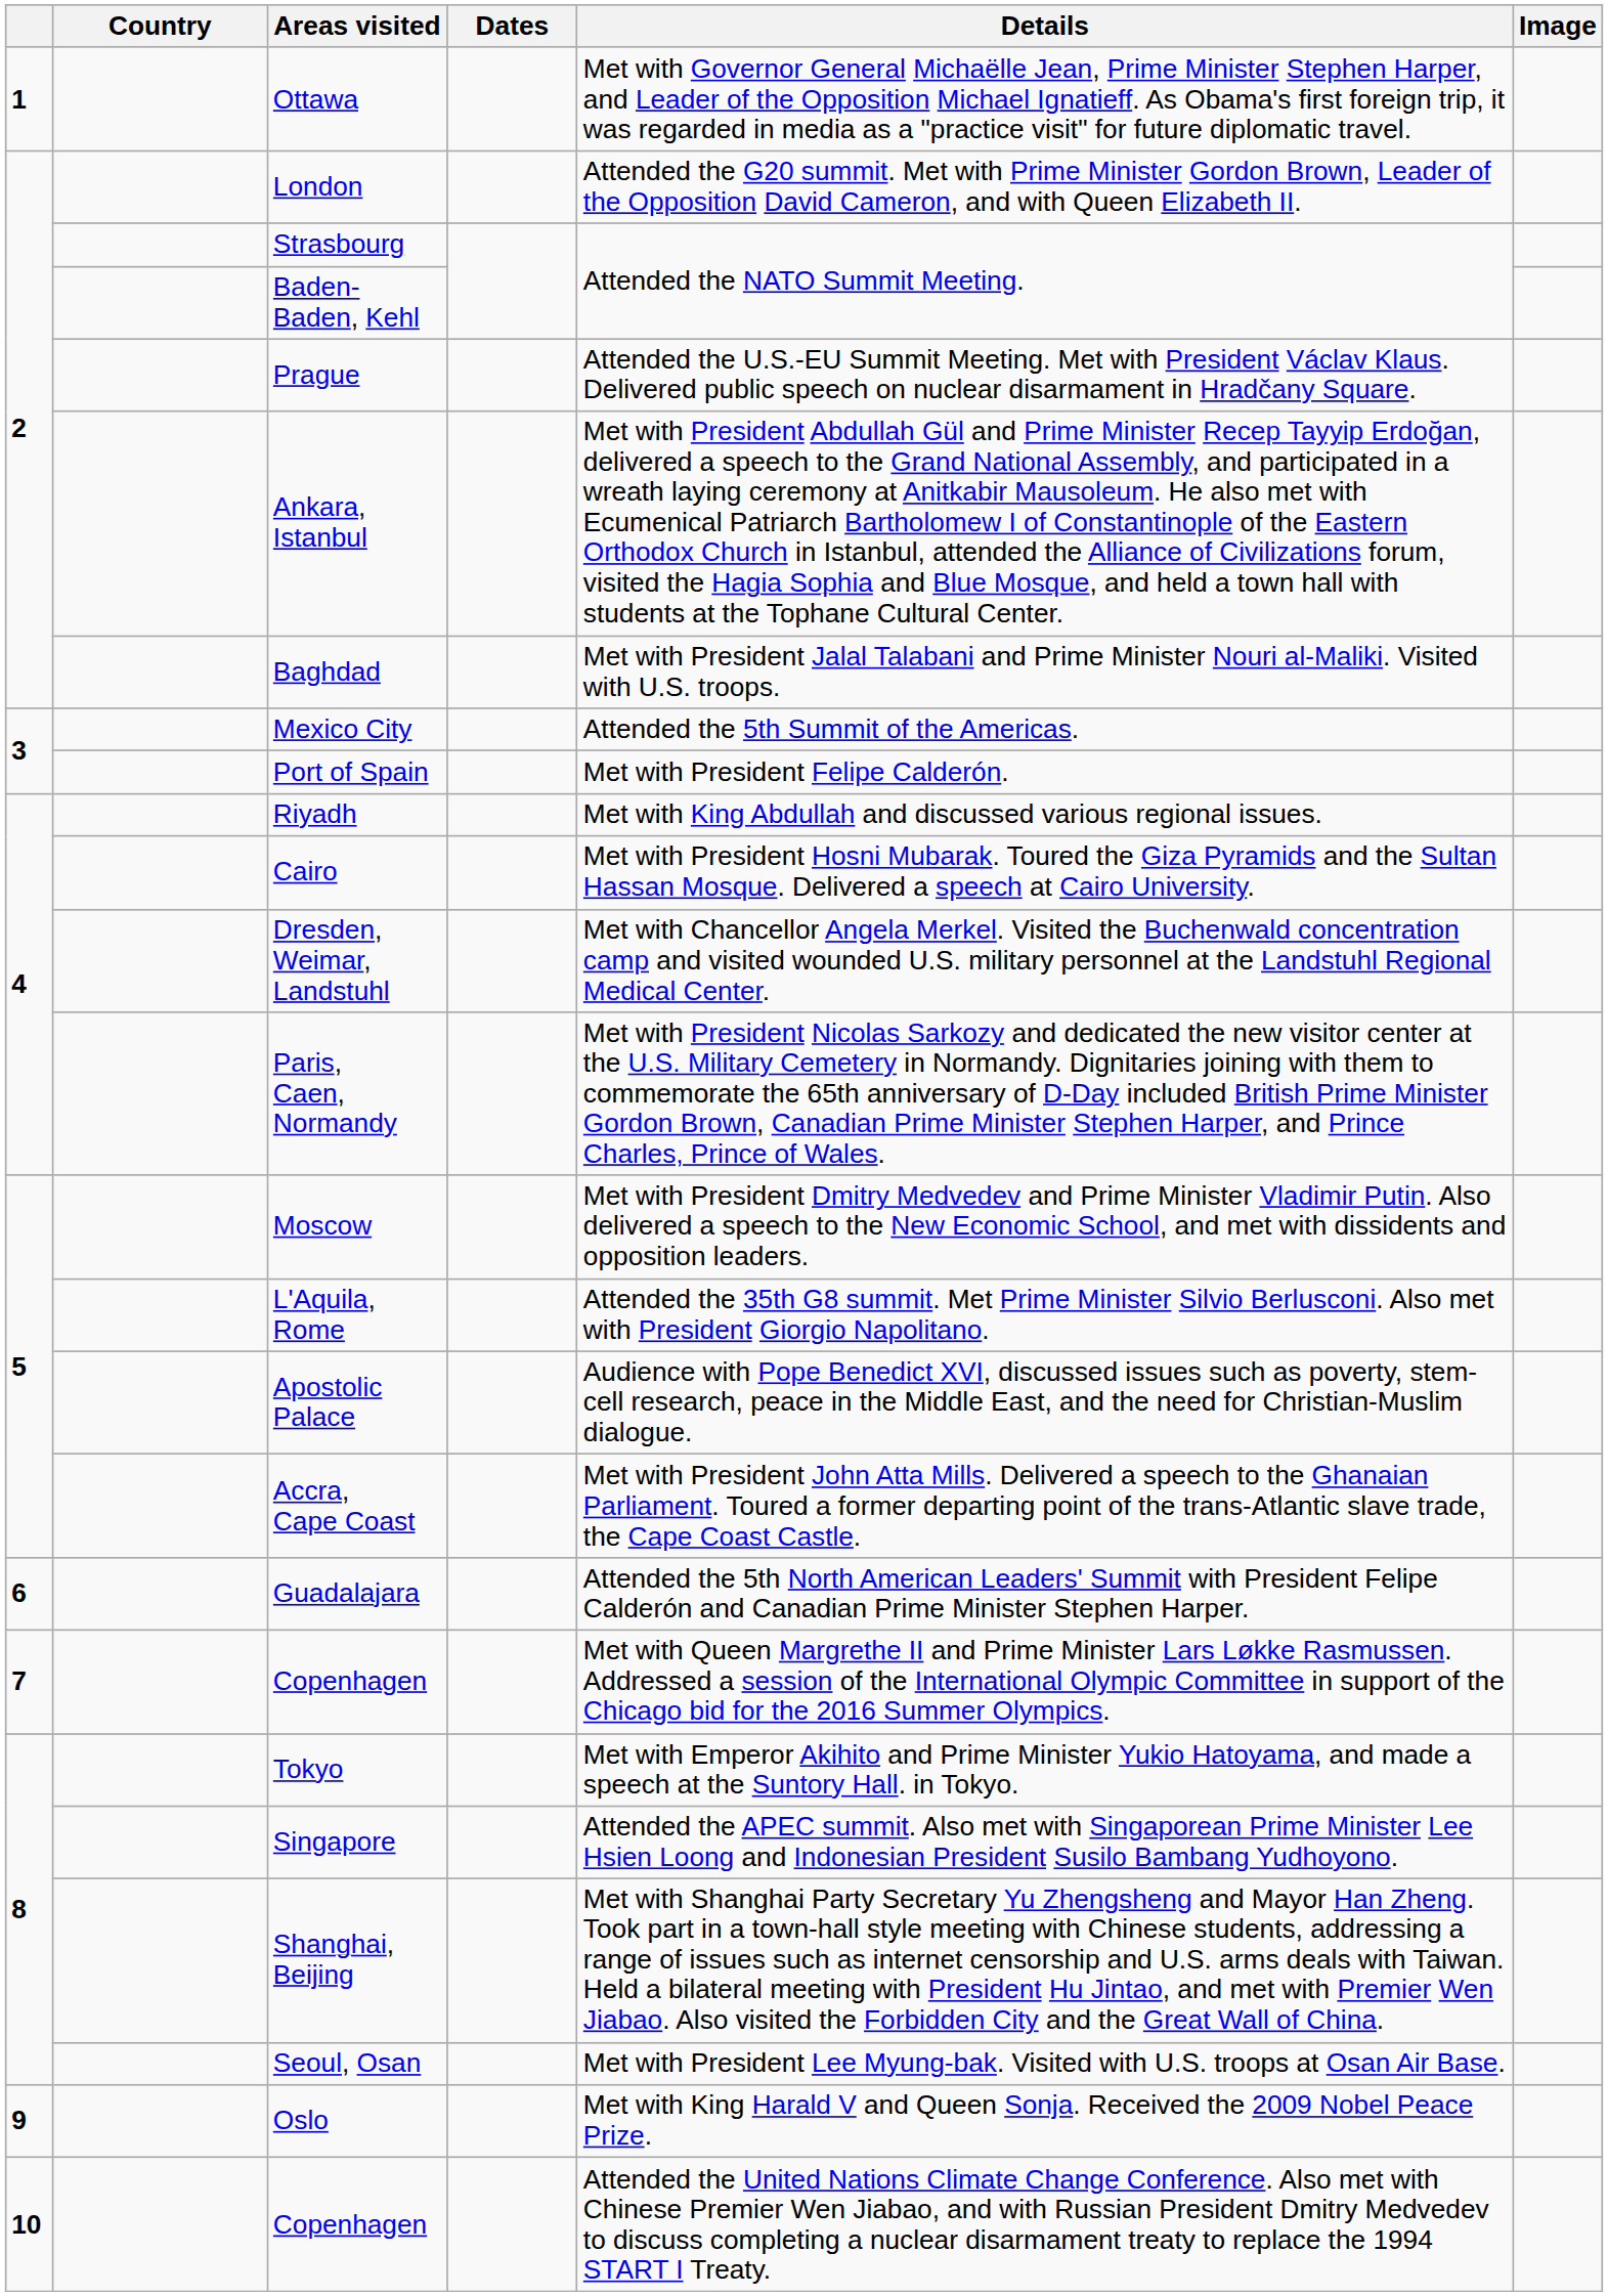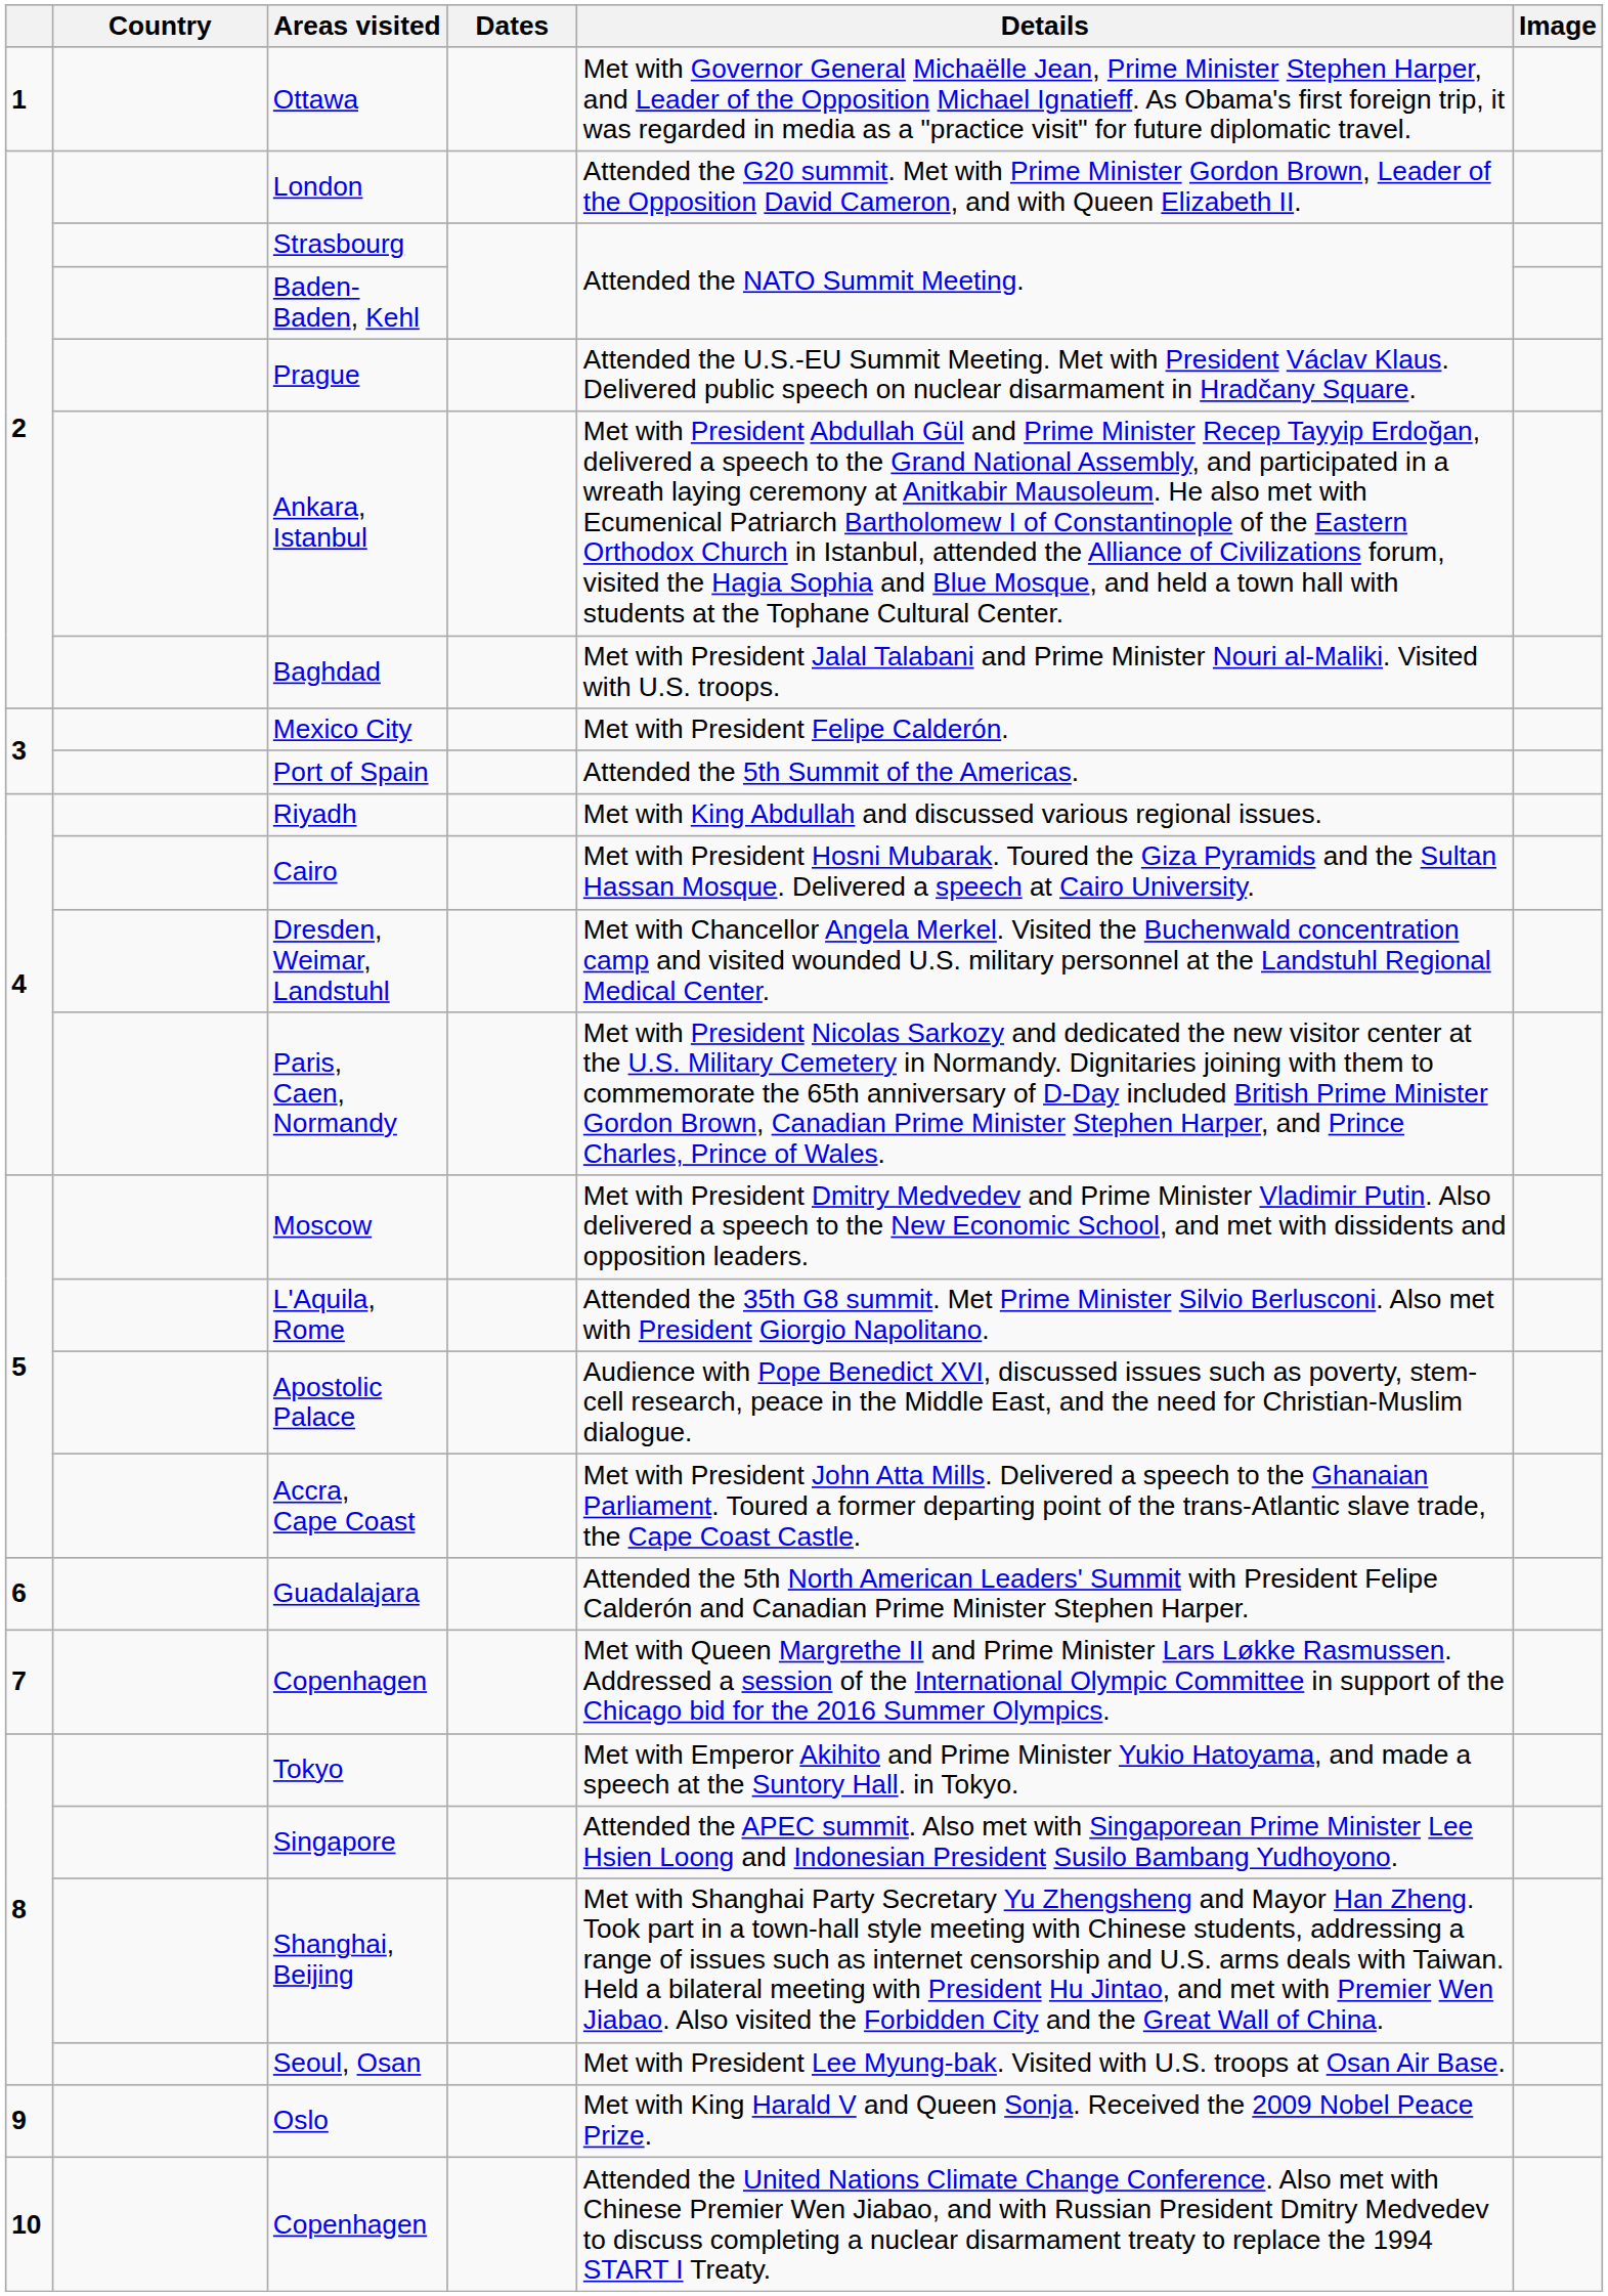 <table class="wikitable sortable" style="margin:1em auto 1em auto;">
 <tr>
 <th style="width: 3%;"></th>
 <th width=120>Country</th>
 <th width=100>Areas visited</th>
 <th width=70>Dates</th>
 <th width=550>Details</th>
 <th>Image</th>
 </tr>
 <tr>
 <td><strong>1</strong></td>
 <td></td>
 <td><a href='#'>Ottawa</a></td>
 <td></td>
 <td>Met with <a href='#'>Governor General</a> <a href='#'>Michaëlle Jean</a>, <a href='#'>Prime Minister</a> <a href='#'>Stephen Harper</a>, and <a href='#'>Leader of the Opposition</a> <a href='#'>Michael Ignatieff</a>. As Obama's first foreign trip, it was regarded in media as a "practice visit" for future diplomatic travel.</td>
 <td></td>
 </tr>
 <tr>
 <td rowspan=6><strong>2</strong></td>
 <td></td>
 <td><a href='#'>London</a></td>
 <td></td>
 <td>Attended the <a href='#'>G20 summit</a>. Met with <a href='#'>Prime Minister</a> <a href='#'>Gordon Brown</a>, <a href='#'>Leader of the Opposition</a> <a href='#'>David Cameron</a>, and with Queen <a href='#'>Elizabeth II</a>.</td>
 <td></td>
 </tr>
 <tr>
 <td></td>
 <td><a href='#'>Strasbourg</a></td>
 <td rowspan=2></td>
 <td rowspan=2>Attended the <a href='#'>NATO Summit Meeting</a>.</td>
 <td></td>
 </tr>
 <tr>
 <td></td>
 <td><a href='#'>Baden-Baden</a>, <a href='#'>Kehl</a></td>
 <td></td>
 </tr>
 <tr>
 <td></td>
 <td><a href='#'>Prague</a></td>
 <td></td>
 <td>Attended the U.S.-EU Summit Meeting. Met with <a href='#'>President</a> <a href='#'>Václav Klaus</a>. Delivered public speech on nuclear disarmament in <a href='#'>Hradčany Square</a>.</td>
 <td></td>
 </tr>
 <tr>
 <td></td>
 <td><a href='#'>Ankara</a>,<br><a href='#'>Istanbul</a></td>
 <td></td>
 <td>Met with <a href='#'>President</a> <a href='#'>Abdullah Gül</a> and <a href='#'>Prime Minister</a> <a href='#'>Recep Tayyip Erdoğan</a>, delivered a speech to the <a href='#'>Grand National Assembly</a>, and participated in a wreath laying ceremony at <a href='#'>Anitkabir Mausoleum</a>. He also met with Ecumenical Patriarch <a href='#'>Bartholomew I of Constantinople</a> of the <a href='#'>Eastern Orthodox Church</a> in Istanbul, attended the <a href='#'>Alliance of Civilizations</a> forum, visited the <a href='#'>Hagia Sophia</a> and <a href='#'>Blue Mosque</a>, and held a town hall with students at the Tophane Cultural Center.</td>
 <td></td>
 </tr>
 <tr>
 <td></td>
 <td><a href='#'>Baghdad</a></td>
 <td></td>
 <td>Met with President <a href='#'>Jalal Talabani</a> and Prime Minister <a href='#'>Nouri al-Maliki</a>. Visited with U.S. troops.</td>
 <td></td>
 </tr>
 <tr>
 <td rowspan=2><strong>3</strong></td>
 <td></td>
 <td><a href='#'>Mexico City</a></td>
 <td></td>
-<td>Attended the <a href='#'>5th Summit of the Americas</a>.</td>
+<td>Met with President <a href='#'>Felipe Calderón</a>.</td>
 <td></td>
 </tr>
 <tr>
 <td></td>
 <td><a href='#'>Port of Spain</a></td>
 <td></td>
-<td>Met with President <a href='#'>Felipe Calderón</a>.</td>
+<td>Attended the <a href='#'>5th Summit of the Americas</a>.</td>
 <td></td>
 </tr>
 <tr>
 <td rowspan=4><strong>4</strong></td>
 <td></td>
 <td><a href='#'>Riyadh</a></td>
 <td></td>
 <td>Met with <a href='#'>King Abdullah</a> and discussed various regional issues.</td>
 <td></td>
 </tr>
 <tr>
 <td></td>
 <td><a href='#'>Cairo</a></td>
 <td></td>
 <td>Met with President <a href='#'>Hosni Mubarak</a>. Toured the <a href='#'>Giza Pyramids</a> and the <a href='#'>Sultan Hassan Mosque</a>. Delivered a <a href='#'>speech</a> at <a href='#'>Cairo University</a>.</td>
 <td></td>
 </tr>
 <tr>
 <td></td>
 <td><a href='#'>Dresden</a>,<br><a href='#'>Weimar</a>,<br><a href='#'>Landstuhl</a></td>
 <td></td>
 <td>Met with Chancellor <a href='#'>Angela Merkel</a>. Visited the <a href='#'>Buchenwald concentration camp</a> and visited wounded U.S. military personnel at the <a href='#'>Landstuhl Regional Medical Center</a>.</td>
 <td></td>
 </tr>
 <tr>
 <td></td>
 <td><a href='#'>Paris</a>,<br><a href='#'>Caen</a>,<br><a href='#'>Normandy</a></td>
 <td></td>
 <td>Met with <a href='#'>President</a> <a href='#'>Nicolas Sarkozy</a> and dedicated the new visitor center at the <a href='#'>U.S. Military Cemetery</a> in Normandy. Dignitaries joining with them to commemorate the 65th anniversary of <a href='#'>D-Day</a> included <a href='#'>British Prime Minister</a> <a href='#'>Gordon Brown</a>, <a href='#'>Canadian Prime Minister</a> <a href='#'>Stephen Harper</a>, and <a href='#'>Prince Charles, Prince of Wales</a>.</td>
 <td></td>
 </tr>
 <tr>
 <td rowspan=4><strong>5</strong></td>
 <td></td>
 <td><a href='#'>Moscow</a></td>
 <td></td>
 <td>Met with President <a href='#'>Dmitry Medvedev</a> and Prime Minister <a href='#'>Vladimir Putin</a>. Also delivered a speech to the <a href='#'>New Economic School</a>, and met with dissidents and opposition leaders.</td>
 <td></td>
 </tr>
 <tr>
 <td></td>
 <td><a href='#'>L'Aquila</a>,<br><a href='#'>Rome</a></td>
 <td></td>
 <td>Attended the <a href='#'>35th G8 summit</a>. Met <a href='#'>Prime Minister</a> <a href='#'>Silvio Berlusconi</a>. Also met with <a href='#'>President</a> <a href='#'>Giorgio Napolitano</a>.</td>
 <td></td>
 </tr>
 <tr>
 <td></td>
 <td><a href='#'>Apostolic Palace</a></td>
 <td></td>
 <td>Audience with <a href='#'>Pope Benedict XVI</a>, discussed issues such as poverty, stem-cell research, peace in the Middle East, and the need for Christian-Muslim dialogue.</td>
 <td></td>
 </tr>
 <tr>
 <td></td>
 <td><a href='#'>Accra</a>,<br><a href='#'>Cape Coast</a></td>
 <td></td>
 <td>Met with President <a href='#'>John Atta Mills</a>. Delivered a speech to the <a href='#'>Ghanaian Parliament</a>. Toured a former departing point of the trans-Atlantic slave trade, the <a href='#'>Cape Coast Castle</a>.</td>
 <td></td>
 </tr>
 <tr>
 <td><strong>6</strong></td>
 <td></td>
 <td><a href='#'>Guadalajara</a></td>
 <td></td>
 <td>Attended the 5th <a href='#'>North American Leaders' Summit</a> with President Felipe Calderón and Canadian Prime Minister Stephen Harper.</td>
 <td></td>
 </tr>
 <tr>
 <td><strong>7</strong></td>
 <td></td>
 <td><a href='#'>Copenhagen</a></td>
 <td></td>
 <td>Met with Queen <a href='#'>Margrethe II</a> and Prime Minister <a href='#'>Lars Løkke Rasmussen</a>. Addressed a <a href='#'>session</a> of the <a href='#'>International Olympic Committee</a> in support of the <a href='#'>Chicago bid for the 2016 Summer Olympics</a>.</td>
 <td></td>
 </tr>
 <tr>
 <td rowspan=4><strong>8</strong></td>
 <td></td>
 <td><a href='#'>Tokyo</a></td>
 <td></td>
 <td>Met with Emperor <a href='#'>Akihito</a> and Prime Minister <a href='#'>Yukio Hatoyama</a>, and made a speech at the <a href='#'>Suntory Hall</a>. in Tokyo.</td>
 <td></td>
 </tr>
 <tr>
 <td></td>
 <td><a href='#'>Singapore</a></td>
 <td></td>
 <td>Attended the <a href='#'>APEC summit</a>. Also met with <a href='#'>Singaporean Prime Minister</a> <a href='#'>Lee Hsien Loong</a> and <a href='#'>Indonesian President</a> <a href='#'>Susilo Bambang Yudhoyono</a>.</td>
 <td></td>
 </tr>
 <tr>
 <td></td>
 <td><a href='#'>Shanghai</a>,<br><a href='#'>Beijing</a></td>
 <td></td>
 <td>Met with Shanghai Party Secretary <a href='#'>Yu Zhengsheng</a> and Mayor <a href='#'>Han Zheng</a>. Took part in a town-hall style meeting with Chinese students, addressing a range of issues such as internet censorship and U.S. arms deals with Taiwan. Held a bilateral meeting with <a href='#'>President</a> <a href='#'>Hu Jintao</a>, and met with <a href='#'>Premier</a> <a href='#'>Wen Jiabao</a>. Also visited the <a href='#'>Forbidden City</a> and the <a href='#'>Great Wall of China</a>.</td>
 <td></td>
 </tr>
 <tr>
 <td></td>
 <td><a href='#'>Seoul</a>, <a href='#'>Osan</a></td>
 <td></td>
 <td>Met with President <a href='#'>Lee Myung-bak</a>. Visited with U.S. troops at <a href='#'>Osan Air Base</a>.</td>
 <td></td>
 </tr>
 <tr>
 <td><strong>9</strong></td>
 <td></td>
 <td><a href='#'>Oslo</a></td>
 <td></td>
 <td>Met with King <a href='#'>Harald V</a> and Queen <a href='#'>Sonja</a>. Received the <a href='#'>2009 Nobel Peace Prize</a>.</td>
 <td></td>
 </tr>
 <tr>
 <td><strong>10</strong></td>
 <td></td>
 <td><a href='#'>Copenhagen</a></td>
 <td></td>
 <td>Attended the <a href='#'>United Nations Climate Change Conference</a>. Also met with Chinese Premier Wen Jiabao, and with Russian President Dmitry Medvedev to discuss completing a nuclear disarmament treaty to replace the 1994 <a href='#'>START I</a> Treaty.</td>
 <td></td>
 </tr>
 </table>
